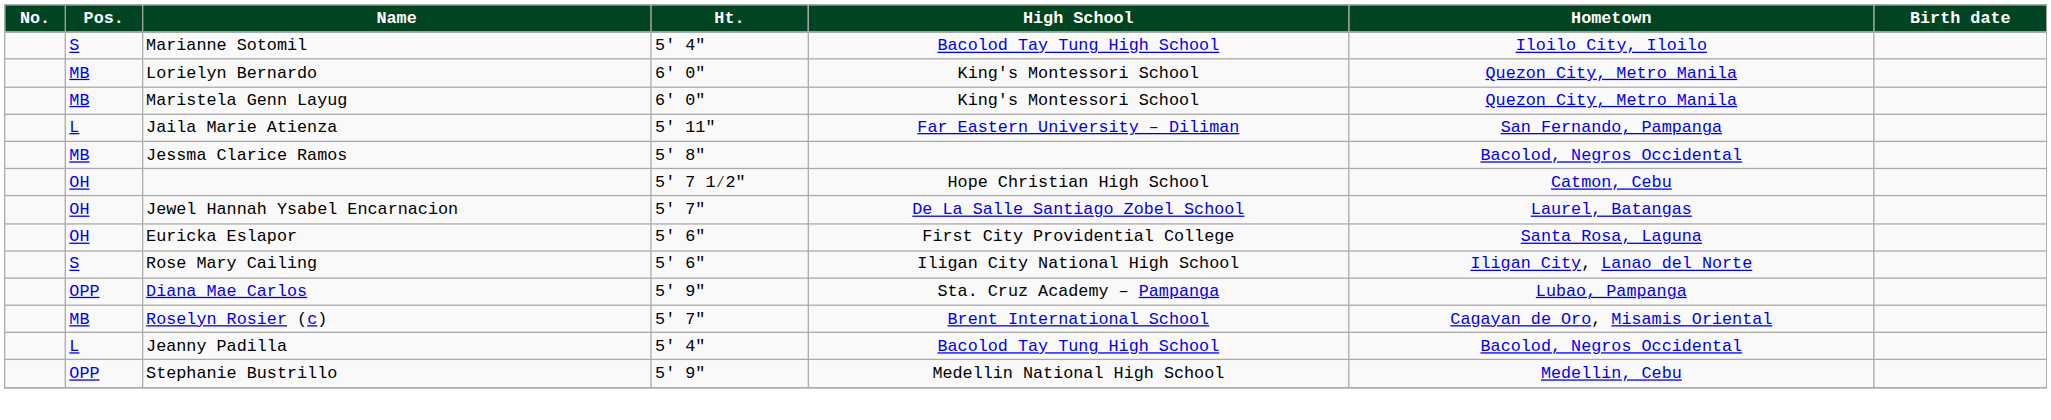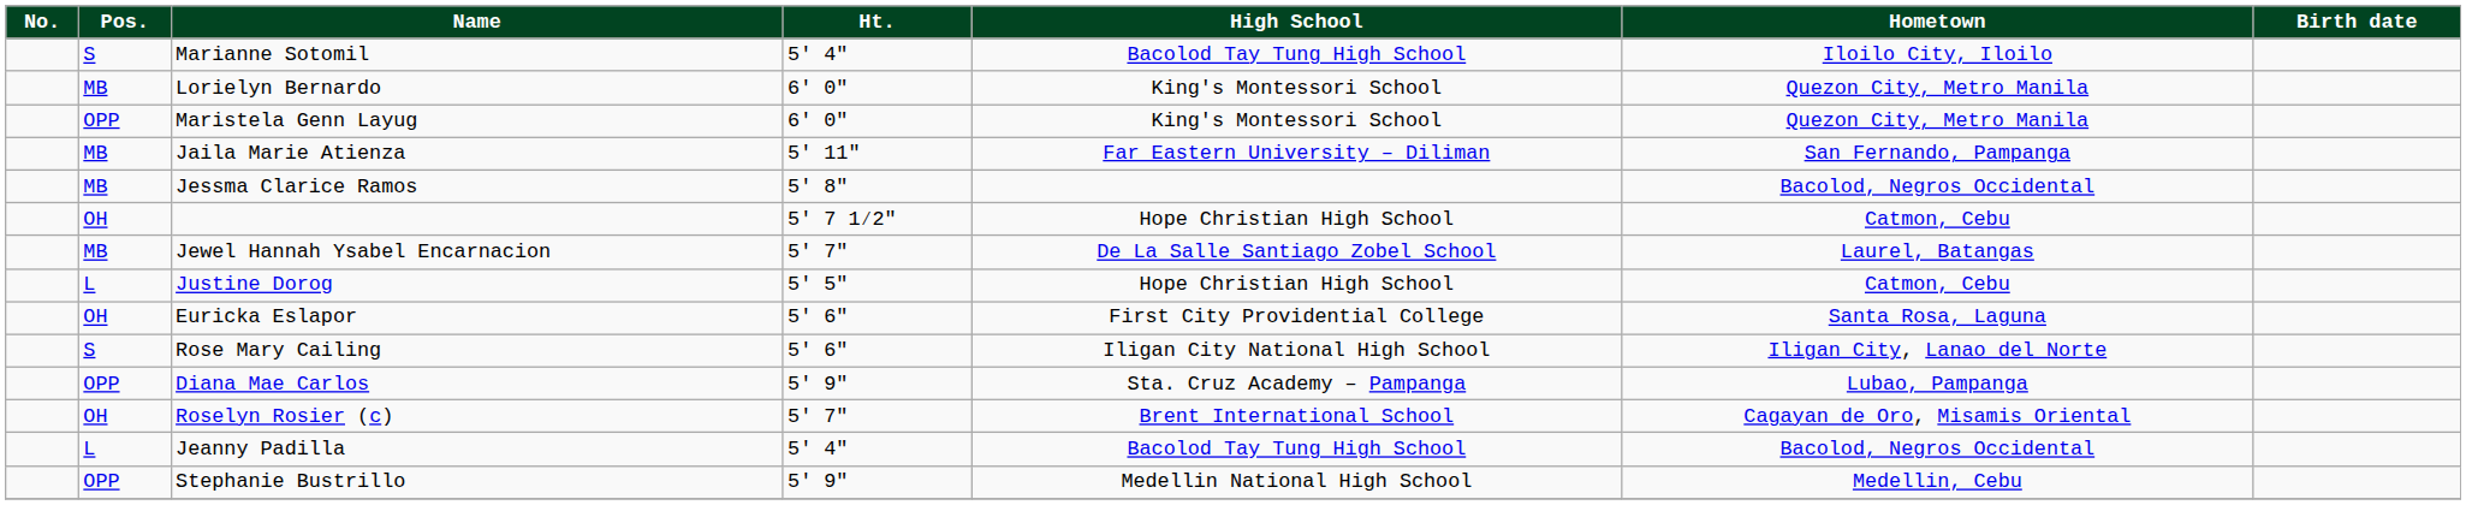 <table class="wikitable sortable" width="100%">
 <tr>
 <th style="background:#014421; color:white;">No.</th>
 <th style="background:#014421; color:white;">Pos.</th>
 <th style="background:#014421; color:white;">Name</th>
 <th style="background:#014421; color:white;">Ht.</th>
 <th style="background:#014421; color:white;">High School</th>
 <th style="background:#014421; color:white;">Hometown</th>
 <th style="background:#014421; color:white;">Birth date</th>
 </tr>
 <tr>
 <td></td>
 <td><a href='#'>S</a></td>
 <td align=left>Marianne Sotomil</td>
 <td>5' 4"</td>
 <td align=center><a href='#'>Bacolod Tay Tung High School</a></td>
 <td align=center><a href='#'>Iloilo City, Iloilo</a></td>
 <td align=right></td>
 </tr>
 <tr>
 <td></td>
 <td><a href='#'>MB</a></td>
 <td align=left>Lorielyn Bernardo</td>
 <td>6' 0"</td>
 <td align=center>King's Montessori School</td>
 <td align=center><a href='#'>Quezon City, Metro Manila</a></td>
 <td align=right></td>
 </tr>
 <tr>
 <td></td>
-<td><a href='#'>MB</a></td>
+<td><a href='#'>OPP</a></td>
 <td align=left>Maristela Genn Layug</td>
 <td>6' 0"</td>
 <td align=center>King's Montessori School</td>
 <td align=center><a href='#'>Quezon City, Metro Manila</a></td>
 <td align=right></td>
 </tr>
 <tr>
 <td></td>
-<td><a href='#'>L</a></td>
+<td><a href='#'>MB</a></td>
 <td align=left>Jaila Marie Atienza</td>
 <td>5' 11"</td>
 <td align=center><a href='#'>Far Eastern University – Diliman</a></td>
 <td align=center><a href='#'>San Fernando, Pampanga</a></td>
 <td align=right></td>
 </tr>
 <tr>
 <td></td>
 <td><a href='#'>MB</a></td>
 <td align=left>Jessma Clarice Ramos</td>
 <td>5' 8"</td>
 <td align=center></td>
 <td align=center><a href='#'>Bacolod, Negros Occidental</a></td>
 <td align=right></td>
 </tr>
 <tr>
 <td></td>
 <td><a href='#'>OH</a></td>
 <td align=left></td>
 <td>5' 7 1⁄2"</td>
 <td align=center>Hope Christian High School</td>
 <td align=center><a href='#'>Catmon, Cebu</a></td>
 <td align=right></td>
 </tr>
 <tr>
 <td></td>
-<td><a href='#'>OH</a></td>
+<td><a href='#'>MB</a></td>
 <td align=left>Jewel Hannah Ysabel Encarnacion</td>
 <td>5' 7"</td>
 <td align=center><a href='#'>De La Salle Santiago Zobel School</a></td>
 <td align=center><a href='#'>Laurel, Batangas</a></td>
 <td></td>
+</tr>
+<tr>
+<td></td>
+<td><a href='#'>L</a></td>
+<td align=left><a href='#'>Justine Dorog</a></td>
+<td>5' 5"</td>
+<td align=center>Hope Christian High School</td>
+<td align=center><a href='#'>Catmon, Cebu</a></td>
+<td align=right></td>
 </tr>
 <tr>
 <td></td>
 <td><a href='#'>OH</a></td>
 <td align=left>Euricka Eslapor</td>
 <td>5' 6"</td>
 <td align=center>First City Providential College</td>
 <td align=center><a href='#'>Santa Rosa, Laguna</a></td>
 <td align=right></td>
 </tr>
 <tr>
 <td></td>
 <td><a href='#'>S</a></td>
 <td align=left>Rose Mary Cailing</td>
 <td>5' 6"</td>
 <td align=center>Iligan City National High School</td>
 <td align=center><a href='#'>Iligan City</a>, <a href='#'>Lanao del Norte</a></td>
 <td align=right></td>
 </tr>
 <tr>
 <td></td>
 <td><a href='#'>OPP</a></td>
 <td align=left><a href='#'>Diana Mae Carlos</a></td>
 <td>5' 9"</td>
 <td align=center>Sta. Cruz Academy – <a href='#'>Pampanga</a></td>
 <td align=center><a href='#'>Lubao, Pampanga</a></td>
 <td align=right></td>
 </tr>
 <tr>
 <td></td>
-<td><a href='#'>MB</a></td>
+<td><a href='#'>OH</a></td>
 <td align=left><a href='#'>Roselyn Rosier</a> (<a href='#'>c</a>)</td>
 <td>5' 7"</td>
 <td align=center><a href='#'>Brent International School</a></td>
 <td align=center><a href='#'>Cagayan de Oro</a>, <a href='#'>Misamis Oriental</a></td>
 <td align=right></td>
 </tr>
 <tr>
 <td></td>
 <td><a href='#'>L</a></td>
 <td align=left>Jeanny Padilla</td>
 <td>5' 4"</td>
 <td align=center><a href='#'>Bacolod Tay Tung High School</a></td>
 <td align=center><a href='#'>Bacolod, Negros Occidental</a></td>
 <td align=right></td>
 </tr>
 <tr>
 <td></td>
 <td><a href='#'>OPP</a></td>
 <td align=left>Stephanie Bustrillo</td>
 <td>5' 9"</td>
 <td align=center>Medellin National High School</td>
 <td align=center><a href='#'>Medellin, Cebu</a></td>
 <td></td>
 </tr>
 <tr>
 </tr>
 </table>
